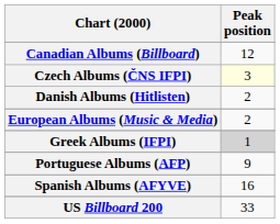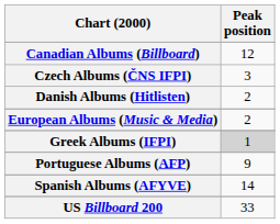 <table class="wikitable sortable plainrowheaders" style="text-align:center">
 <tr>
 <th scope="col">Chart (2000)</th>
 <th scope="col">Peak<br>position</th>
 </tr>
 <tr>
 </tr>
 <tr>
 </tr>
 <tr>
 </tr>
 <tr>
 </tr>
 <tr>
 <th scope="row"><a href='#'>Canadian Albums</a> (<em><a href='#'>Billboard</a></em>)</th>
 <td>12</td>
 </tr>
 <tr>
 <th scope="row">Czech Albums (<a href='#'>ČNS IFPI</a>)</th>
-<td style="background: lightyellow;">3</td>
+<td>3</td>
 </tr>
 <tr>
 <th scope="row">Danish Albums (<a href='#'>Hitlisten</a>)</th>
 <td>2</td>
 </tr>
 <tr>
 </tr>
 <tr>
 <th scope="row"><a href='#'>European Albums</a> (<em><a href='#'>Music & Media</a></em>)</th>
 <td>2</td>
 </tr>
 <tr>
 </tr>
 <tr>
 </tr>
 <tr>
 </tr>
 <tr>
 <th scope="row">Greek Albums (<a href='#'>IFPI</a>)</th>
 <td style="background: lightgrey;">1</td>
 </tr>
 <tr>
 </tr>
 <tr>
 </tr>
 <tr>
 </tr>
 <tr>
 </tr>
 <tr>
 </tr>
 <tr>
 <th scope="row">Portuguese Albums (<a href='#'>AFP</a>)</th>
 <td>9</td>
 </tr>
 <tr>
 </tr>
 <tr>
 <th scope="row">Spanish Albums (<a href='#'>AFYVE</a>)</th>
-<td>16</td>
+<td>14</td>
 </tr>
 <tr>
 </tr>
 <tr>
 </tr>
 <tr>
 </tr>
 <tr>
 <th scope="row">US <a href='#'><em>Billboard</em> 200</a></th>
 <td>33</td>
 </tr>
 </table>
